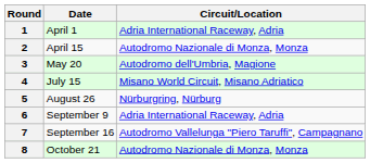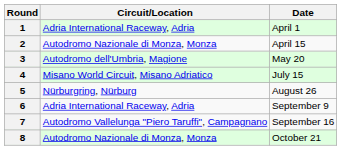 <table class="wikitable" style="font-size: 85%">
 <tr>
 <th>Round</th>
+<th>Circuit/Location</th>
 <th>Date</th>
-<th>Circuit/Location</th>
 </tr>
 <tr style="background:#DFFFDF;">
 <th>1</th>
+<td> <a href='#'>Adria International Raceway</a>, <a href='#'>Adria</a></td>
 <td>April 1</td>
-<td> <a href='#'>Adria International Raceway</a>, <a href='#'>Adria</a></td>
 </tr>
 <tr>
 <th>2</th>
+<td> <a href='#'>Autodromo Nazionale di Monza</a>, <a href='#'>Monza</a></td>
 <td>April 15</td>
-<td> <a href='#'>Autodromo Nazionale di Monza</a>, <a href='#'>Monza</a></td>
 </tr>
 <tr style="background:#DFFFDF;">
 <th>3</th>
+<td> <a href='#'>Autodromo dell'Umbria</a>, <a href='#'>Magione</a></td>
 <td>May 20</td>
-<td> <a href='#'>Autodromo dell'Umbria</a>, <a href='#'>Magione</a></td>
 </tr>
 <tr style="background:#DFFFDF;">
 <th>4</th>
+<td> <a href='#'>Misano World Circuit</a>, <a href='#'>Misano Adriatico</a></td>
 <td>July 15</td>
-<td> <a href='#'>Misano World Circuit</a>, <a href='#'>Misano Adriatico</a></td>
 </tr>
 <tr>
 <th>5</th>
+<td> <a href='#'>Nürburgring</a>, <a href='#'>Nürburg</a></td>
 <td>August 26</td>
-<td> <a href='#'>Nürburgring</a>, <a href='#'>Nürburg</a></td>
 </tr>
 <tr>
 <th>6</th>
+<td> <a href='#'>Adria International Raceway</a>, <a href='#'>Adria</a></td>
 <td>September 9</td>
-<td> <a href='#'>Adria International Raceway</a>, <a href='#'>Adria</a></td>
 </tr>
 <tr>
 <th>7</th>
+<td> <a href='#'>Autodromo Vallelunga "Piero Taruffi"</a>, <a href='#'>Campagnano</a></td>
 <td>September 16</td>
-<td> <a href='#'>Autodromo Vallelunga "Piero Taruffi"</a>, <a href='#'>Campagnano</a></td>
 </tr>
 <tr style="background:#DFFFDF;">
 <th>8</th>
+<td> <a href='#'>Autodromo Nazionale di Monza</a>, <a href='#'>Monza</a></td>
 <td>October 21</td>
-<td> <a href='#'>Autodromo Nazionale di Monza</a>, <a href='#'>Monza</a></td>
 </tr>
 </table>
